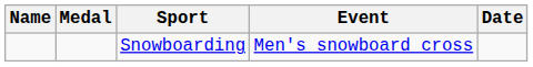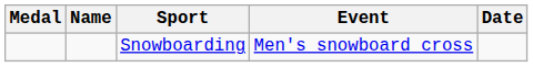 <table class="wikitable sortable" style="font-size:95%;">
 <tr>
+<th>Medal</th>
 <th>Name</th>
-<th>Medal</th>
 <th>Sport</th>
 <th>Event</th>
 <th>Date</th>
 </tr>
 <tr>
 <td></td>
 <td></td>
 <td><a href='#'>Snowboarding</a></td>
 <td><a href='#'>Men's snowboard cross</a></td>
 <td></td>
 </tr>
 </table>
